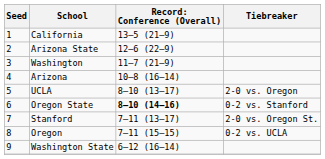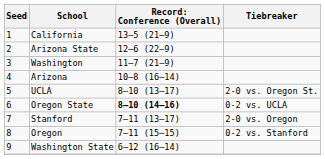 <table class="wikitable">
 <tr>
 <th>Seed</th>
 <th>School</th>
 <th>Record: <br>Conference (Overall)</th>
 <th>Tiebreaker</th>
 </tr>
 <tr>
 <td>1</td>
 <td>California</td>
 <td>13–5 (21–9)</td>
 <td></td>
 </tr>
 <tr>
 <td>2</td>
 <td>Arizona State</td>
 <td>12–6 (22–9)</td>
 <td></td>
 </tr>
 <tr>
 <td>3</td>
 <td>Washington</td>
 <td>11–7 (21–9)</td>
 <td></td>
 </tr>
 <tr>
 <td>4</td>
 <td>Arizona</td>
 <td>10–8 (16–14)</td>
 <td></td>
 </tr>
 <tr>
 <td>5</td>
 <td>UCLA</td>
 <td>8–10 (13–17)</td>
-<td>2-0 vs. Oregon</td>
+<td>2-0 vs. Oregon St.</td>
 </tr>
 <tr>
 <td>6</td>
 <td>Oregon State</td>
 <td><strong>8–10 (14–16)</strong></td>
-<td>0-2 vs. Stanford</td>
+<td>0-2 vs. UCLA</td>
 </tr>
 <tr>
 <td>7</td>
 <td>Stanford</td>
 <td>7–11 (13–17)</td>
-<td>2-0 vs. Oregon St.</td>
+<td>2-0 vs. Oregon</td>
 </tr>
 <tr>
 <td>8</td>
 <td>Oregon</td>
 <td>7–11 (15–15)</td>
-<td>0-2 vs. UCLA</td>
+<td>0-2 vs. Stanford</td>
 </tr>
 <tr>
 <td>9</td>
 <td>Washington State</td>
 <td>6–12 (16–14)</td>
 <td></td>
 </tr>
 <tr>
 </tr>
 </table>
